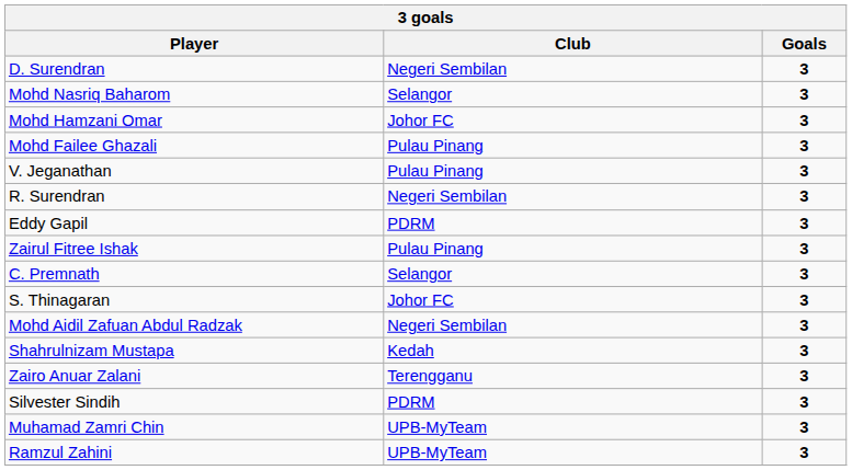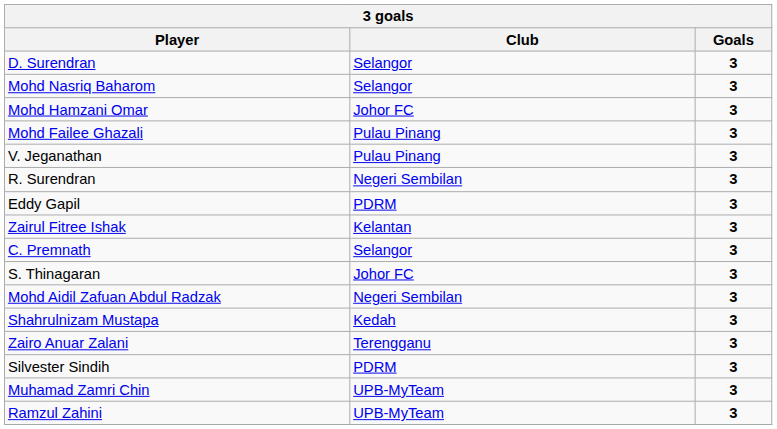 <table class="wikitable collapsible collapsed" border="2" cellpadding="2" cellspacing="0" style="margin: 1em 1em 1em 0; font-size: 95%; background: #f9f9f9; border: 1px #aaa solid; border-collapse: collapse;" width="50%">
 <tr>
 <th colspan="4" style="text-align:center;">3 goals</th>
 </tr>
 <tr bgcolor="#efefef">
 <th width=45%>Player</th>
 <th width=45%>Club</th>
 <th>Goals</th>
 </tr>
 <tr>
 <td><a href='#'>D. Surendran</a></td>
-<td><a href='#'>Negeri Sembilan</a></td>
+<td><a href='#'>Selangor</a></td>
 <td align=center><strong>3</strong></td>
 </tr>
 <tr>
 <td><a href='#'>Mohd Nasriq Baharom</a></td>
 <td><a href='#'>Selangor</a></td>
 <td align=center><strong>3</strong></td>
 </tr>
 <tr>
 <td><a href='#'>Mohd Hamzani Omar</a></td>
 <td><a href='#'>Johor FC</a></td>
 <td align=center><strong>3</strong></td>
 </tr>
 <tr>
 <td><a href='#'>Mohd Failee Ghazali</a></td>
 <td><a href='#'>Pulau Pinang</a></td>
 <td align=center><strong>3</strong></td>
 </tr>
 <tr>
 <td>V. Jeganathan</td>
 <td><a href='#'>Pulau Pinang</a></td>
 <td align=center><strong>3</strong></td>
 </tr>
 <tr>
 <td>R. Surendran</td>
 <td><a href='#'>Negeri Sembilan</a></td>
 <td align=center><strong>3</strong></td>
 </tr>
 <tr>
 <td>Eddy Gapil</td>
 <td><a href='#'>PDRM</a></td>
 <td align=center><strong>3</strong></td>
 </tr>
 <tr>
 <td><a href='#'>Zairul Fitree Ishak</a></td>
-<td><a href='#'>Pulau Pinang</a></td>
+<td><a href='#'>Kelantan</a></td>
 <td align=center><strong>3</strong></td>
 </tr>
 <tr>
 <td><a href='#'>C. Premnath</a></td>
 <td><a href='#'>Selangor</a></td>
 <td align=center><strong>3</strong></td>
 </tr>
 <tr>
 <td>S. Thinagaran</td>
 <td><a href='#'>Johor FC</a></td>
 <td align=center><strong>3</strong></td>
 </tr>
 <tr>
 <td><a href='#'>Mohd Aidil Zafuan Abdul Radzak</a></td>
 <td><a href='#'>Negeri Sembilan</a></td>
 <td align=center><strong>3</strong></td>
 </tr>
 <tr>
 <td><a href='#'>Shahrulnizam Mustapa</a></td>
 <td><a href='#'>Kedah</a></td>
 <td align=center><strong>3</strong></td>
 </tr>
 <tr>
 <td><a href='#'>Zairo Anuar Zalani</a></td>
 <td><a href='#'>Terengganu</a></td>
 <td align=center><strong>3</strong></td>
 </tr>
 <tr>
 <td>Silvester Sindih</td>
 <td><a href='#'>PDRM</a></td>
 <td align=center><strong>3</strong></td>
 </tr>
 <tr>
 <td><a href='#'>Muhamad Zamri Chin</a></td>
 <td><a href='#'>UPB-MyTeam</a></td>
 <td align=center><strong>3</strong></td>
 </tr>
 <tr>
 <td><a href='#'>Ramzul Zahini</a></td>
 <td><a href='#'>UPB-MyTeam</a></td>
 <td align=center><strong>3</strong></td>
 </tr>
 <tr>
 </tr>
 </table>
